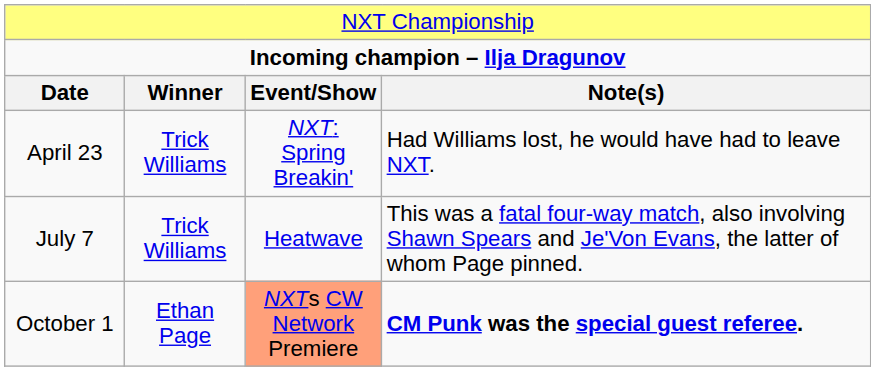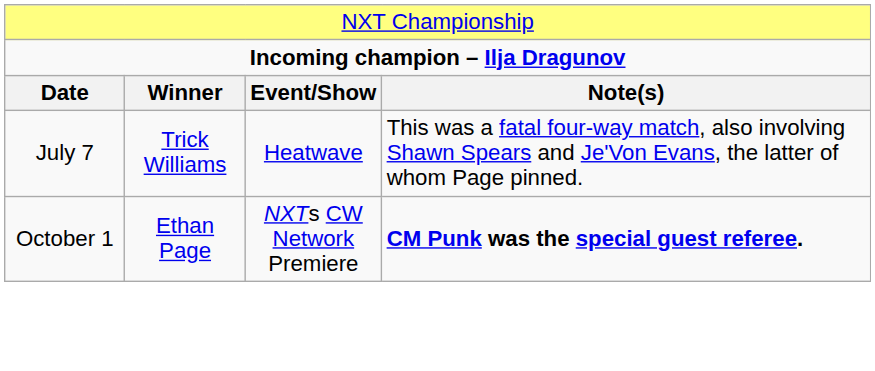 <table class="wikitable" style="text-align:center; width:100%;">
 <tr style="background:#FFFF80;">
 <td colspan="4" style="text-align: center;"><a href='#'>NXT Championship</a></td>
 </tr>
 <tr>
 <td colspan="4" style="text-align: center;"><strong>Incoming champion – <a href='#'>Ilja Dragunov</a></strong></td>
 </tr>
 <tr>
 <th width=14%>Date</th>
 <th width=14%>Winner</th>
 <th width=14%>Event/Show</th>
 <th width=58%>Note(s)</th>
 </tr>
 <tr>
-<td>April 23</td>
-<td><a href='#'>Trick Williams</a></td>
-<td><a href='#'><em>NXT</em>:<br>Spring Breakin'</a><br></td>
-<td align=left>Had Williams lost, he would have had to leave <a href='#'>NXT</a>.</td>
-</tr>
-<tr>
 <td>July 7</td>
 <td><a href='#'>Trick Williams</a></td>
 <td><a href='#'>Heatwave</a></td>
 <td align=left>This was a <a href='#'>fatal four-way match</a>, also involving <a href='#'>Shawn Spears</a> and <a href='#'>Je'Von Evans</a>, the latter of whom Page pinned.</td>
 </tr>
 <tr>
 <td>October 1</td>
 <td><a href='#'>Ethan Page</a></td>
-<td style="background: lightsalmon;"><em><a href='#'>NXT</a></em>s <a href='#'>CW Network</a> Premiere<br></td>
+<td><em><a href='#'>NXT</a></em>s <a href='#'>CW Network</a> Premiere<br></td>
 <td align=left><strong><a href='#'>CM Punk</a> was the <a href='#'>special guest referee</a>.</strong></td>
 </tr>
 </table>
